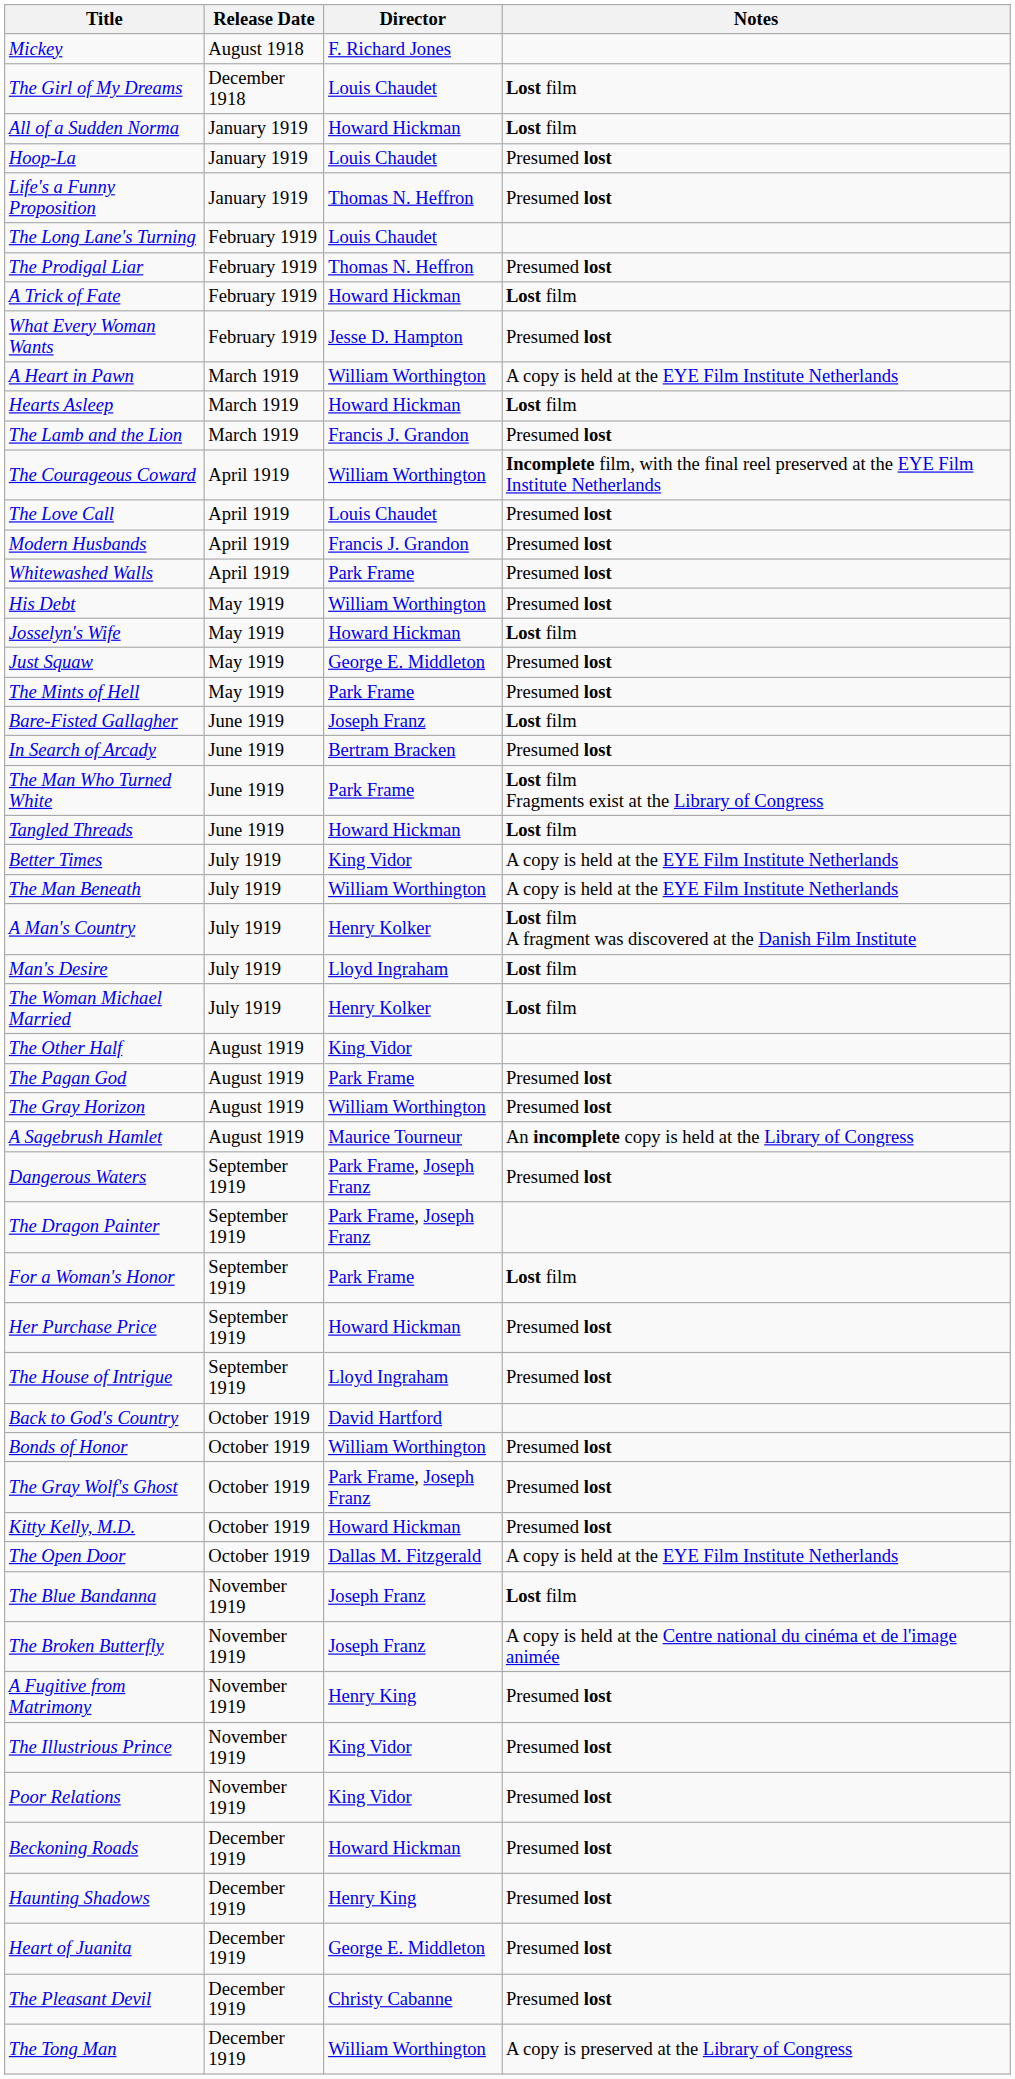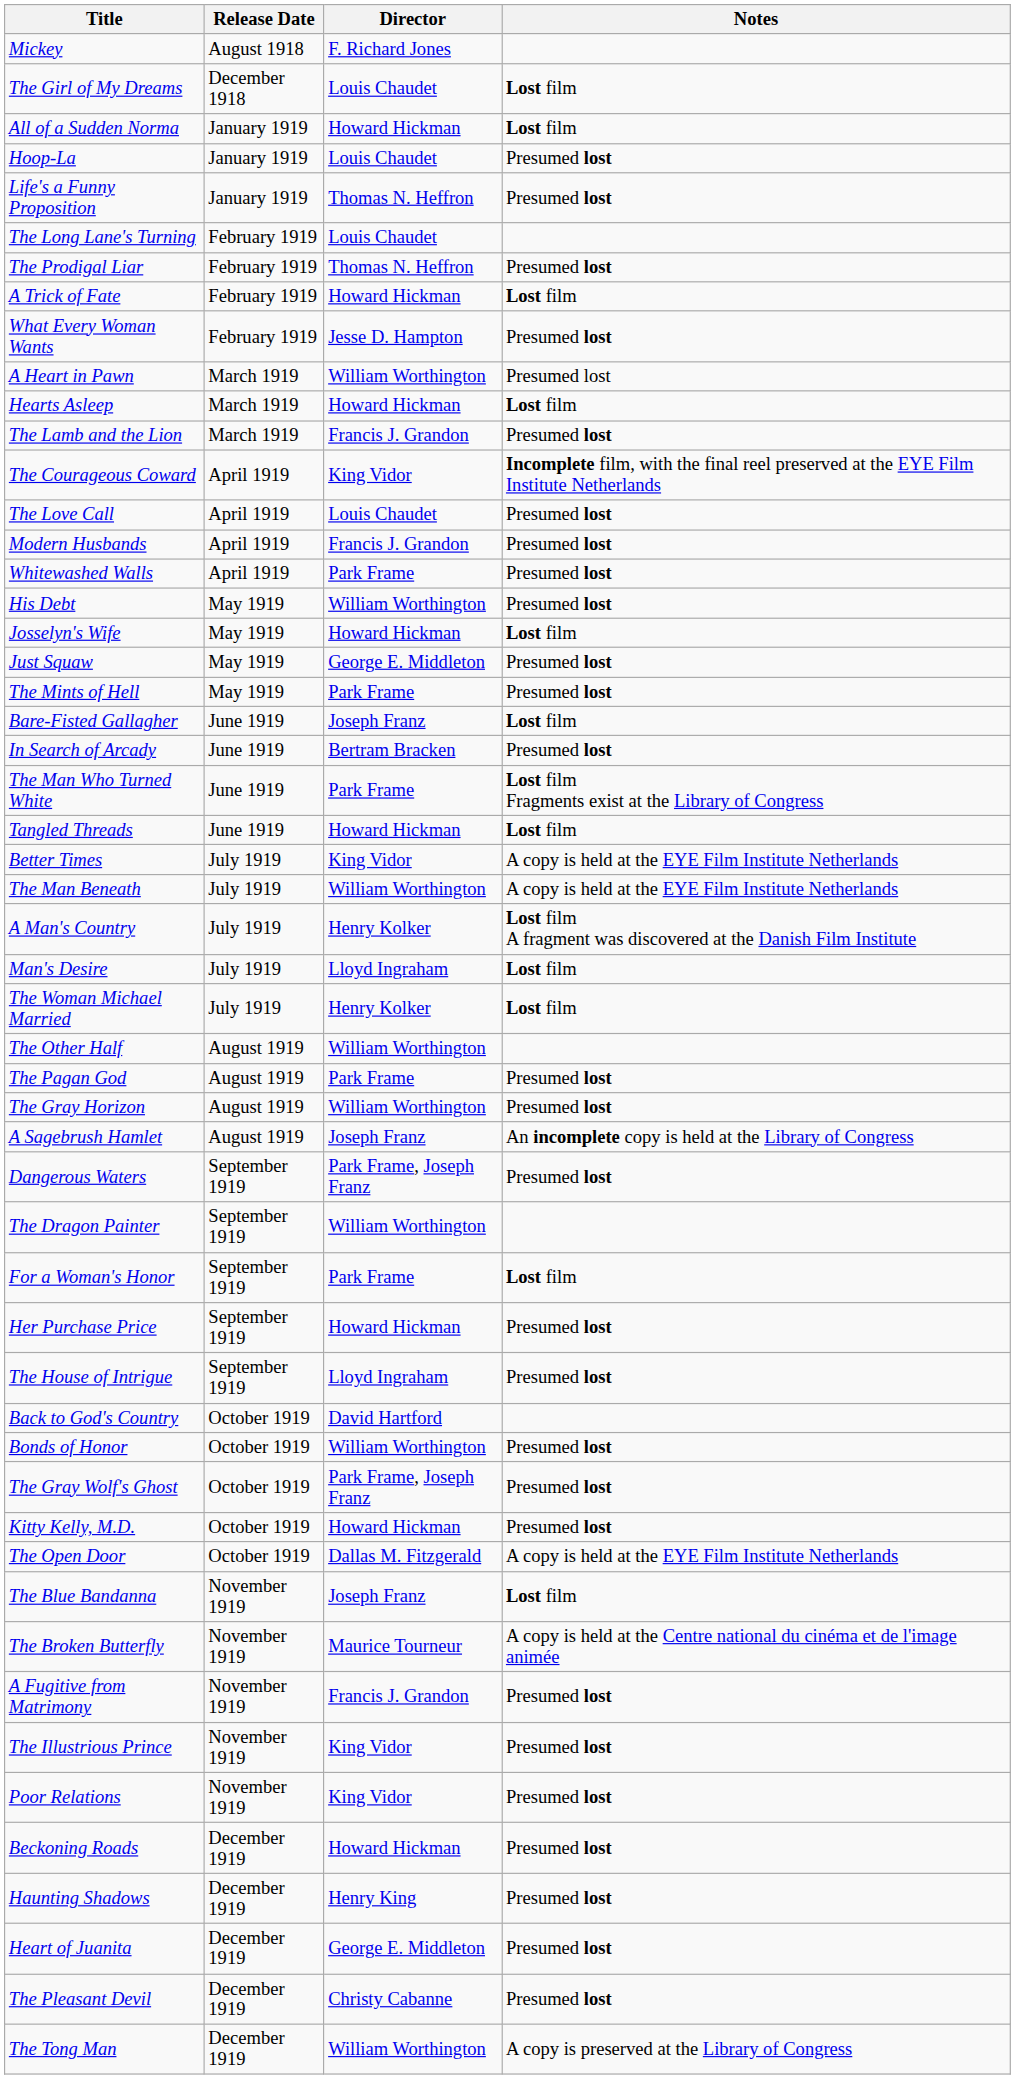 <table class="wikitable sortable">
 <tr>
 <th>Title</th>
 <th>Release Date</th>
 <th>Director</th>
 <th>Notes</th>
 </tr>
 <tr>
 <td><em><a href='#'>Mickey</a></em></td>
 <td>August 1918</td>
 <td><a href='#'>F. Richard Jones</a></td>
 <td></td>
 </tr>
 <tr>
 <td><em><a href='#'>The Girl of My Dreams</a></em></td>
 <td>December 1918</td>
 <td><a href='#'>Louis Chaudet</a></td>
 <td><strong>Lost</strong> film</td>
 </tr>
 <tr>
 <td><em><a href='#'>All of a Sudden Norma</a></em></td>
 <td>January 1919</td>
 <td><a href='#'>Howard Hickman</a></td>
 <td><strong>Lost</strong> film</td>
 </tr>
 <tr>
 <td><em><a href='#'>Hoop-La</a></em></td>
 <td>January 1919</td>
 <td><a href='#'>Louis Chaudet</a></td>
 <td>Presumed <strong>lost</strong></td>
 </tr>
 <tr>
 <td><em><a href='#'>Life's a Funny Proposition</a></em></td>
 <td>January 1919</td>
 <td><a href='#'>Thomas N. Heffron</a></td>
 <td>Presumed <strong>lost</strong></td>
 </tr>
 <tr>
 <td><em><a href='#'>The Long Lane's Turning</a></em></td>
 <td>February 1919</td>
 <td><a href='#'>Louis Chaudet</a></td>
 <td></td>
 </tr>
 <tr>
 <td><em><a href='#'>The Prodigal Liar</a></em></td>
 <td>February 1919</td>
 <td><a href='#'>Thomas N. Heffron</a></td>
 <td>Presumed <strong>lost</strong></td>
 </tr>
 <tr>
 <td><em><a href='#'>A Trick of Fate</a></em></td>
 <td>February 1919</td>
 <td><a href='#'>Howard Hickman</a></td>
 <td><strong>Lost</strong> film</td>
 </tr>
 <tr>
 <td><em><a href='#'>What Every Woman Wants</a></em></td>
 <td>February 1919</td>
 <td><a href='#'>Jesse D. Hampton</a></td>
 <td>Presumed <strong>lost</strong></td>
 </tr>
 <tr>
 <td><em><a href='#'>A Heart in Pawn</a></em></td>
 <td>March 1919</td>
 <td><a href='#'>William Worthington</a></td>
-<td>A copy is held at the <a href='#'>EYE Film Institute Netherlands</a></td>
+<td>Presumed lost</td>
 </tr>
 <tr>
 <td><em><a href='#'>Hearts Asleep</a></em></td>
 <td>March 1919</td>
 <td><a href='#'>Howard Hickman</a></td>
 <td><strong>Lost</strong> film</td>
 </tr>
 <tr>
 <td><em><a href='#'>The Lamb and the Lion</a></em></td>
 <td>March 1919</td>
 <td><a href='#'>Francis J. Grandon</a></td>
 <td>Presumed <strong>lost</strong></td>
 </tr>
 <tr>
 <td><em><a href='#'>The Courageous Coward</a></em></td>
 <td>April 1919</td>
-<td><a href='#'>William Worthington</a></td>
+<td><a href='#'>King Vidor</a></td>
 <td><strong>Incomplete</strong> film, with the final reel preserved at the <a href='#'>EYE Film Institute Netherlands</a></td>
 </tr>
 <tr>
 <td><em><a href='#'>The Love Call</a></em></td>
 <td>April 1919</td>
 <td><a href='#'>Louis Chaudet</a></td>
 <td>Presumed <strong>lost</strong></td>
 </tr>
 <tr>
 <td><em><a href='#'>Modern Husbands</a></em></td>
 <td>April 1919</td>
 <td><a href='#'>Francis J. Grandon</a></td>
 <td>Presumed <strong>lost</strong></td>
 </tr>
 <tr>
 <td><em><a href='#'>Whitewashed Walls</a></em></td>
 <td>April 1919</td>
 <td><a href='#'>Park Frame</a></td>
 <td>Presumed <strong>lost</strong></td>
 </tr>
 <tr>
 <td><em><a href='#'>His Debt</a></em></td>
 <td>May 1919</td>
 <td><a href='#'>William Worthington</a></td>
 <td>Presumed <strong>lost</strong></td>
 </tr>
 <tr>
 <td><em><a href='#'>Josselyn's Wife</a></em></td>
 <td>May 1919</td>
 <td><a href='#'>Howard Hickman</a></td>
 <td><strong>Lost</strong> film</td>
 </tr>
 <tr>
 <td><em><a href='#'>Just Squaw</a></em></td>
 <td>May 1919</td>
 <td><a href='#'>George E. Middleton</a></td>
 <td>Presumed <strong>lost</strong></td>
 </tr>
 <tr>
 <td><em><a href='#'>The Mints of Hell</a></em></td>
 <td>May 1919</td>
 <td><a href='#'>Park Frame</a></td>
 <td>Presumed <strong>lost</strong></td>
 </tr>
 <tr>
 <td><em><a href='#'>Bare-Fisted Gallagher</a></em></td>
 <td>June 1919</td>
 <td><a href='#'>Joseph Franz</a></td>
 <td><strong>Lost</strong> film</td>
 </tr>
 <tr>
 <td><em><a href='#'>In Search of Arcady</a></em></td>
 <td>June 1919</td>
 <td><a href='#'>Bertram Bracken</a></td>
 <td>Presumed <strong>lost</strong></td>
 </tr>
 <tr>
 <td><em><a href='#'>The Man Who Turned White</a></em></td>
 <td>June 1919</td>
 <td><a href='#'>Park Frame</a></td>
 <td><strong>Lost</strong> film <br> Fragments exist at the <a href='#'>Library of Congress</a></td>
 </tr>
 <tr>
 <td><em><a href='#'>Tangled Threads</a></em></td>
 <td>June 1919</td>
 <td><a href='#'>Howard Hickman</a></td>
 <td><strong>Lost</strong> film</td>
 </tr>
 <tr>
 <td><em><a href='#'>Better Times</a></em></td>
 <td>July 1919</td>
 <td><a href='#'>King Vidor</a></td>
 <td>A copy is held at the <a href='#'>EYE Film Institute Netherlands</a></td>
 </tr>
 <tr>
 <td><em><a href='#'>The Man Beneath</a></em></td>
 <td>July 1919</td>
 <td><a href='#'>William Worthington</a></td>
 <td>A copy is held at the <a href='#'>EYE Film Institute Netherlands</a></td>
 </tr>
 <tr>
 <td><em><a href='#'>A Man's Country</a></em></td>
 <td>July 1919</td>
 <td><a href='#'>Henry Kolker</a></td>
 <td><strong>Lost</strong> film <br>A fragment was discovered at the <a href='#'>Danish Film Institute</a></td>
 </tr>
 <tr>
 <td><em><a href='#'>Man's Desire</a></em></td>
 <td>July 1919</td>
 <td><a href='#'>Lloyd Ingraham</a></td>
 <td><strong>Lost</strong> film</td>
 </tr>
 <tr>
 <td><em><a href='#'>The Woman Michael Married</a></em></td>
 <td>July 1919</td>
 <td><a href='#'>Henry Kolker</a></td>
 <td><strong>Lost</strong> film</td>
 </tr>
 <tr>
 <td><em><a href='#'>The Other Half</a></em></td>
 <td>August 1919</td>
-<td><a href='#'>King Vidor</a></td>
+<td><a href='#'>William Worthington</a></td>
 <td></td>
 </tr>
 <tr>
 <td><em><a href='#'>The Pagan God</a></em></td>
 <td>August 1919</td>
 <td><a href='#'>Park Frame</a></td>
 <td>Presumed <strong>lost</strong></td>
 </tr>
 <tr>
 <td><em><a href='#'>The Gray Horizon</a></em></td>
 <td>August 1919</td>
 <td><a href='#'>William Worthington</a></td>
 <td>Presumed <strong>lost</strong></td>
 </tr>
 <tr>
 <td><em><a href='#'>A Sagebrush Hamlet</a></em></td>
 <td>August 1919</td>
-<td><a href='#'>Maurice Tourneur</a></td>
+<td><a href='#'>Joseph Franz</a></td>
 <td>An <strong>incomplete</strong> copy is held at the <a href='#'>Library of Congress</a></td>
 </tr>
 <tr>
 <td><em><a href='#'>Dangerous Waters</a></em></td>
 <td>September 1919</td>
 <td><a href='#'>Park Frame</a>, <a href='#'>Joseph Franz</a></td>
 <td>Presumed <strong>lost</strong></td>
 </tr>
 <tr>
 <td><em><a href='#'>The Dragon Painter</a></em></td>
 <td>September 1919</td>
-<td><a href='#'>Park Frame</a>, <a href='#'>Joseph Franz</a></td>
+<td><a href='#'>William Worthington</a></td>
 <td></td>
 </tr>
 <tr>
 <td><em><a href='#'>For a Woman's Honor</a></em></td>
 <td>September 1919</td>
 <td><a href='#'>Park Frame</a></td>
 <td><strong>Lost</strong> film</td>
 </tr>
 <tr>
 <td><em><a href='#'>Her Purchase Price</a></em></td>
 <td>September 1919</td>
 <td><a href='#'>Howard Hickman</a></td>
 <td>Presumed <strong>lost</strong></td>
 </tr>
 <tr>
 <td><em><a href='#'>The House of Intrigue</a></em></td>
 <td>September 1919</td>
 <td><a href='#'>Lloyd Ingraham</a></td>
 <td>Presumed <strong>lost</strong></td>
 </tr>
 <tr>
 <td><em><a href='#'>Back to God's Country</a></em></td>
 <td>October 1919</td>
 <td><a href='#'>David Hartford</a></td>
 <td></td>
 </tr>
 <tr>
 <td><em><a href='#'>Bonds of Honor</a></em></td>
 <td>October 1919</td>
 <td><a href='#'>William Worthington</a></td>
 <td>Presumed <strong>lost</strong></td>
 </tr>
 <tr>
 <td><em><a href='#'>The Gray Wolf's Ghost</a></em></td>
 <td>October 1919</td>
 <td><a href='#'>Park Frame</a>, <a href='#'>Joseph Franz</a></td>
 <td>Presumed <strong>lost</strong></td>
 </tr>
 <tr>
 <td><em><a href='#'>Kitty Kelly, M.D.</a></em></td>
 <td>October 1919</td>
 <td><a href='#'>Howard Hickman</a></td>
 <td>Presumed <strong>lost</strong></td>
 </tr>
 <tr>
 <td><em><a href='#'>The Open Door</a></em></td>
 <td>October 1919</td>
 <td><a href='#'>Dallas M. Fitzgerald</a></td>
 <td>A copy is held at the <a href='#'>EYE Film Institute Netherlands</a></td>
 </tr>
 <tr>
 <td><em><a href='#'>The Blue Bandanna</a></em></td>
 <td>November 1919</td>
 <td><a href='#'>Joseph Franz</a></td>
 <td><strong>Lost</strong> film</td>
 </tr>
 <tr>
 <td><em><a href='#'>The Broken Butterfly</a></em></td>
 <td>November 1919</td>
-<td><a href='#'>Joseph Franz</a></td>
+<td><a href='#'>Maurice Tourneur</a></td>
 <td>A copy is held at the <a href='#'>Centre national du cinéma et de l'image animée</a></td>
 </tr>
 <tr>
 <td><em><a href='#'>A Fugitive from Matrimony</a></em></td>
 <td>November 1919</td>
-<td><a href='#'>Henry King</a></td>
+<td><a href='#'>Francis J. Grandon</a></td>
 <td>Presumed <strong>lost</strong></td>
 </tr>
 <tr>
 <td><em><a href='#'>The Illustrious Prince</a></em></td>
 <td>November 1919</td>
 <td><a href='#'>King Vidor</a></td>
 <td>Presumed <strong>lost</strong></td>
 </tr>
 <tr>
 <td><em><a href='#'>Poor Relations</a></em></td>
 <td>November 1919</td>
 <td><a href='#'>King Vidor</a></td>
 <td>Presumed <strong>lost</strong></td>
 </tr>
 <tr>
 <td><em><a href='#'>Beckoning Roads</a></em></td>
 <td>December 1919</td>
 <td><a href='#'>Howard Hickman</a></td>
 <td>Presumed <strong>lost</strong></td>
 </tr>
 <tr>
 <td><em><a href='#'>Haunting Shadows</a></em></td>
 <td>December 1919</td>
 <td><a href='#'>Henry King</a></td>
 <td>Presumed <strong>lost</strong></td>
 </tr>
 <tr>
 <td><em><a href='#'>Heart of Juanita</a></em></td>
 <td>December 1919</td>
 <td><a href='#'>George E. Middleton</a></td>
 <td>Presumed <strong>lost</strong></td>
 </tr>
 <tr>
 <td><em><a href='#'>The Pleasant Devil</a></em></td>
 <td>December 1919</td>
 <td><a href='#'>Christy Cabanne</a></td>
 <td>Presumed <strong>lost</strong></td>
 </tr>
 <tr>
 <td><em><a href='#'>The Tong Man</a></em></td>
 <td>December 1919</td>
 <td><a href='#'>William Worthington</a></td>
 <td>A copy is preserved at the <a href='#'>Library of Congress</a></td>
 </tr>
 </table>
